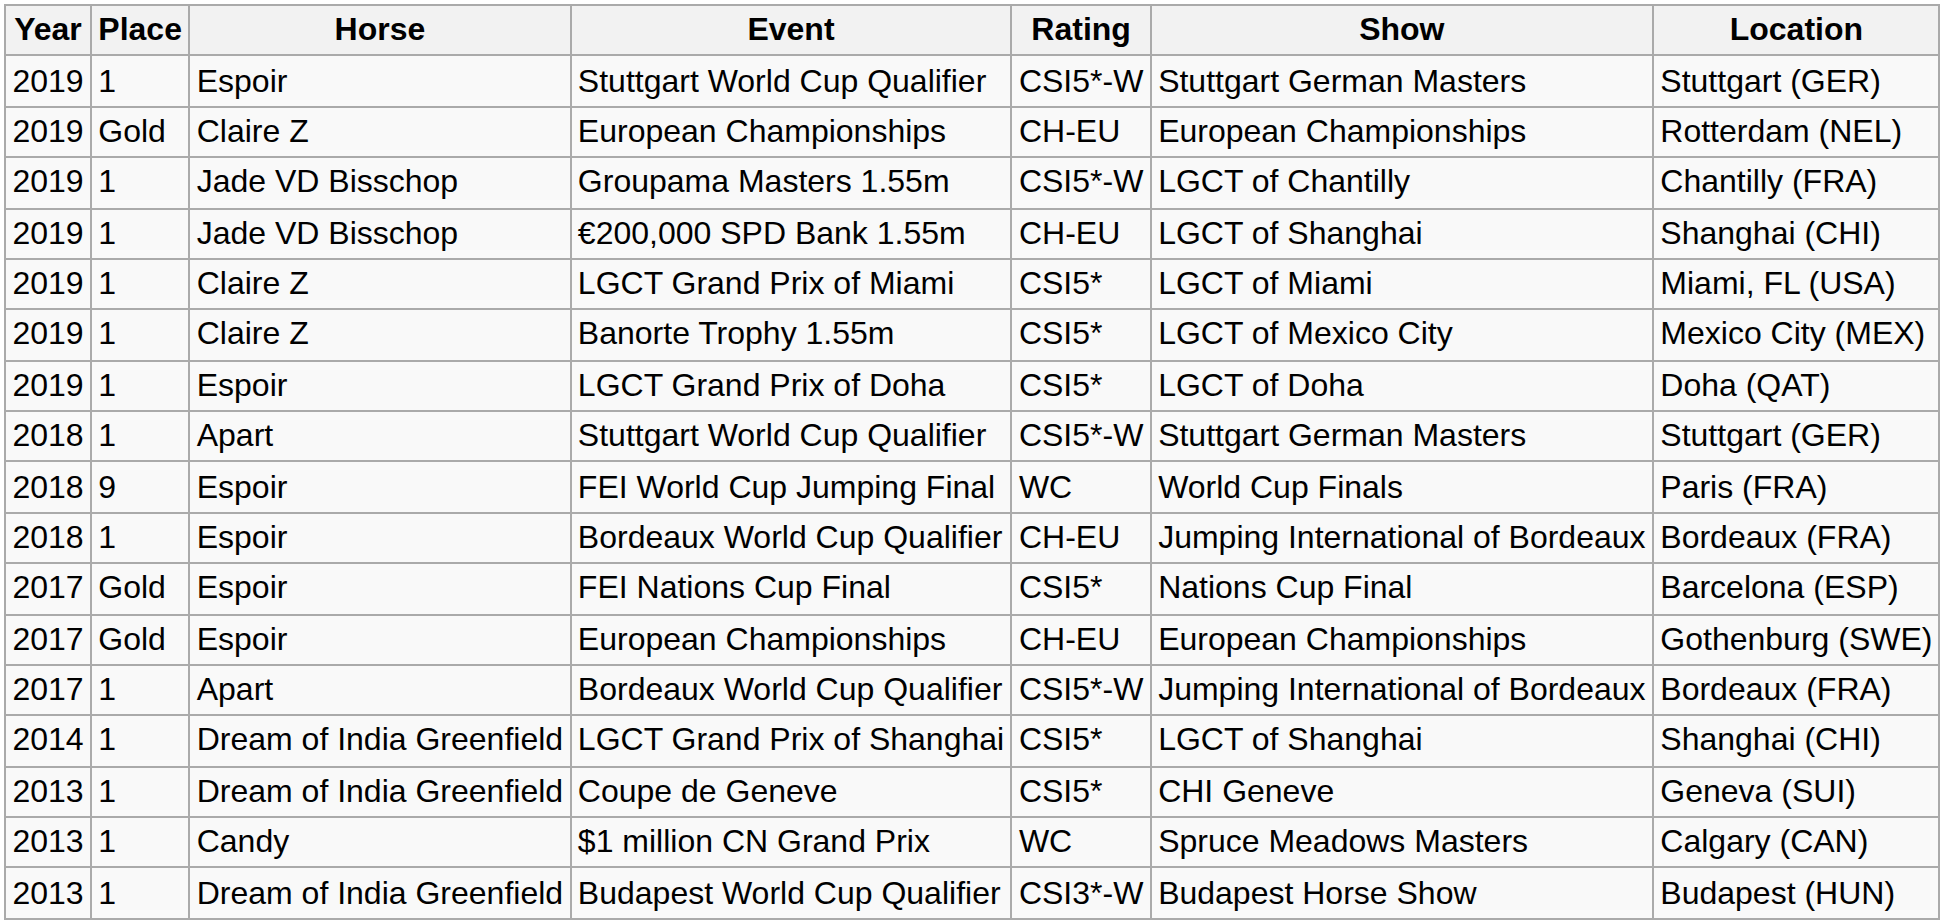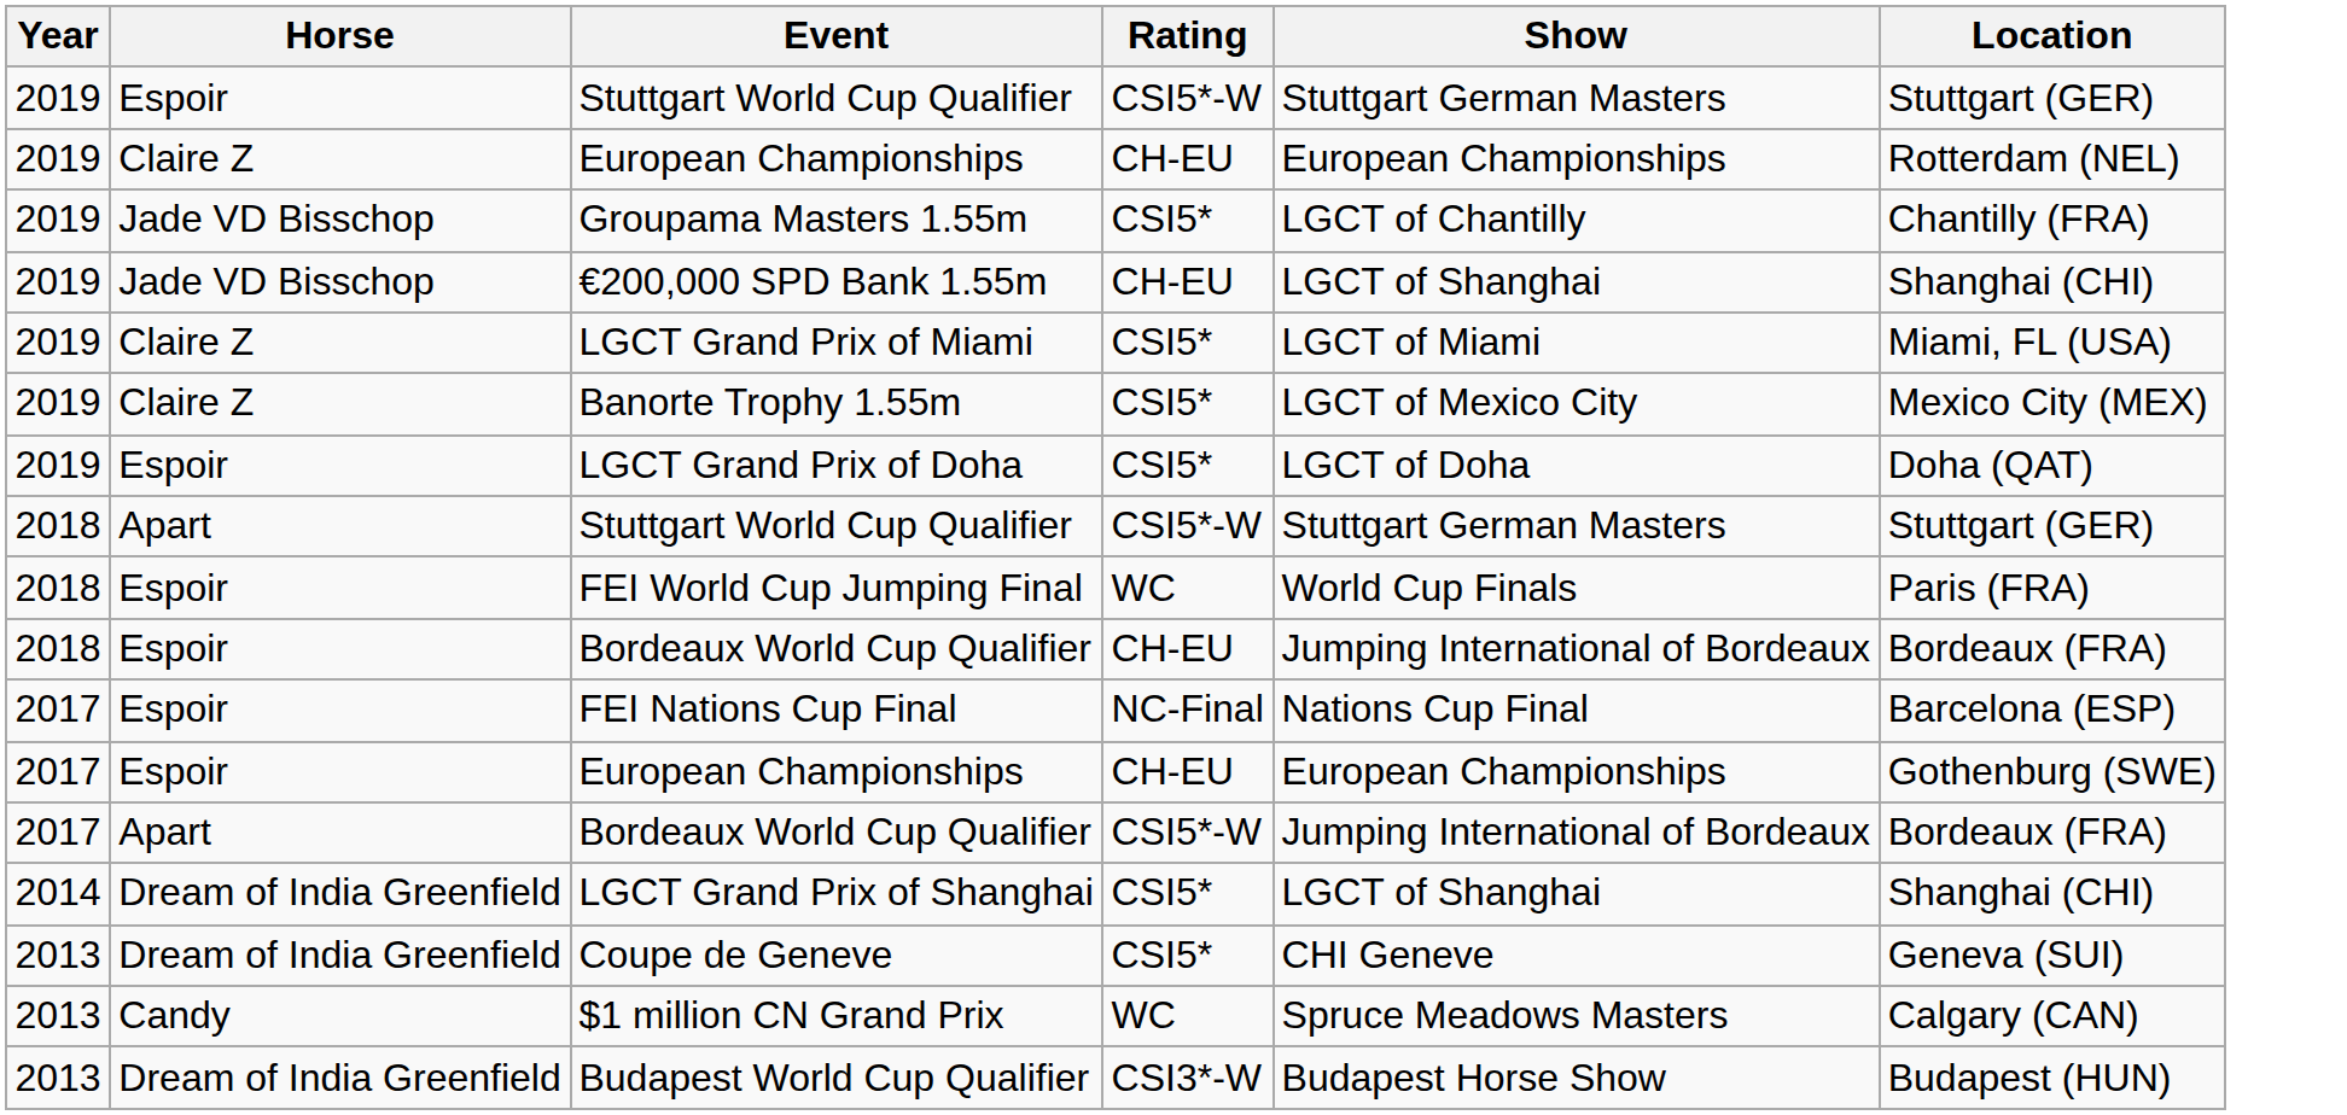 <table class="wikitable">
 <tr>
 <th>Year</th>
-<th>Place</th>
 <th>Horse</th>
 <th>Event</th>
 <th>Rating</th>
 <th>Show</th>
 <th>Location</th>
 </tr>
 <tr>
 <td>2019</td>
-<td>1</td>
 <td>Espoir</td>
 <td>Stuttgart World Cup Qualifier</td>
 <td>CSI5*-W</td>
 <td>Stuttgart German Masters</td>
 <td>Stuttgart (GER)</td>
 </tr>
 <tr>
 <td>2019</td>
-<td>Gold</td>
 <td>Claire Z</td>
 <td>European Championships</td>
 <td>CH-EU</td>
 <td>European Championships</td>
 <td>Rotterdam (NEL)</td>
 </tr>
 <tr>
 <td>2019</td>
-<td>1</td>
 <td>Jade VD Bisschop</td>
 <td>Groupama Masters 1.55m</td>
-<td>CSI5*-W</td>
+<td>CSI5*</td>
 <td>LGCT of Chantilly</td>
 <td>Chantilly (FRA)</td>
 </tr>
 <tr>
 <td>2019</td>
-<td>1</td>
 <td>Jade VD Bisschop</td>
 <td>€200,000 SPD Bank 1.55m</td>
 <td>CH-EU</td>
 <td>LGCT of Shanghai</td>
 <td>Shanghai (CHI)</td>
 </tr>
 <tr>
 <td>2019</td>
-<td>1</td>
 <td>Claire Z</td>
 <td>LGCT Grand Prix of Miami</td>
 <td>CSI5*</td>
 <td>LGCT of Miami</td>
 <td>Miami, FL (USA)</td>
 </tr>
 <tr>
 <td>2019</td>
-<td>1</td>
 <td>Claire Z</td>
 <td>Banorte Trophy 1.55m</td>
 <td>CSI5*</td>
 <td>LGCT of Mexico City</td>
 <td>Mexico City (MEX)</td>
 </tr>
 <tr>
 <td>2019</td>
-<td>1</td>
 <td>Espoir</td>
 <td>LGCT Grand Prix of Doha</td>
 <td>CSI5*</td>
 <td>LGCT of Doha</td>
 <td>Doha (QAT)</td>
 </tr>
 <tr>
 <td>2018</td>
-<td>1</td>
 <td>Apart</td>
 <td>Stuttgart World Cup Qualifier</td>
 <td>CSI5*-W</td>
 <td>Stuttgart German Masters</td>
 <td>Stuttgart (GER)</td>
 </tr>
 <tr>
 <td>2018</td>
-<td>9</td>
 <td>Espoir</td>
 <td>FEI World Cup Jumping Final</td>
 <td>WC</td>
 <td>World Cup Finals</td>
 <td>Paris (FRA)</td>
 </tr>
 <tr>
 <td>2018</td>
-<td>1</td>
 <td>Espoir</td>
 <td>Bordeaux World Cup Qualifier</td>
 <td>CH-EU</td>
 <td>Jumping International of Bordeaux</td>
 <td>Bordeaux (FRA)</td>
 </tr>
 <tr>
 <td>2017</td>
-<td>Gold</td>
 <td>Espoir</td>
 <td>FEI Nations Cup Final</td>
-<td>CSI5*</td>
+<td>NC-Final</td>
 <td>Nations Cup Final</td>
 <td>Barcelona (ESP)</td>
 </tr>
 <tr>
 <td>2017</td>
-<td>Gold</td>
 <td>Espoir</td>
 <td>European Championships</td>
 <td>CH-EU</td>
 <td>European Championships</td>
 <td>Gothenburg (SWE)</td>
 </tr>
 <tr>
 <td>2017</td>
-<td>1</td>
 <td>Apart</td>
 <td>Bordeaux World Cup Qualifier</td>
 <td>CSI5*-W</td>
 <td>Jumping International of Bordeaux</td>
 <td>Bordeaux (FRA)</td>
 </tr>
 <tr>
 <td>2014</td>
-<td>1</td>
 <td>Dream of India Greenfield</td>
 <td>LGCT Grand Prix of Shanghai</td>
 <td>CSI5*</td>
 <td>LGCT of Shanghai</td>
 <td>Shanghai (CHI)</td>
 </tr>
 <tr>
 <td>2013</td>
-<td>1</td>
 <td>Dream of India Greenfield</td>
 <td>Coupe de Geneve</td>
 <td>CSI5*</td>
 <td>CHI Geneve</td>
 <td>Geneva (SUI)</td>
 </tr>
 <tr>
 <td>2013</td>
-<td>1</td>
 <td>Candy</td>
 <td>$1 million CN Grand Prix</td>
 <td>WC</td>
 <td>Spruce Meadows Masters</td>
 <td>Calgary (CAN)</td>
 </tr>
 <tr>
 <td>2013</td>
-<td>1</td>
 <td>Dream of India Greenfield</td>
 <td>Budapest World Cup Qualifier</td>
 <td>CSI3*-W</td>
 <td>Budapest Horse Show</td>
 <td>Budapest (HUN)</td>
 </tr>
 </table>
